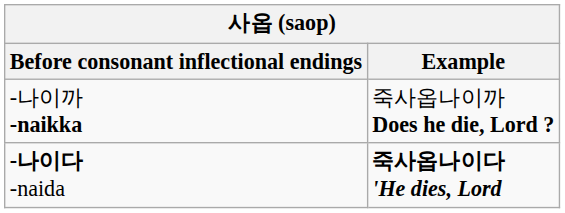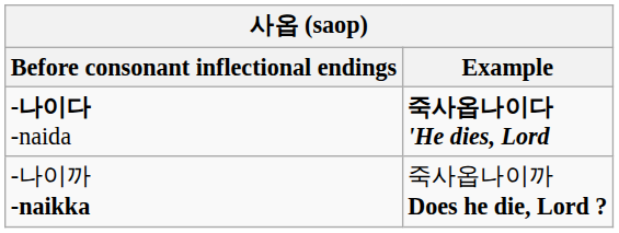 <table class="wikitable">
 <tr>
 <th colspan="2"><strong>사옵 (saop)</strong></th>
 </tr>
 <tr>
 <th>Before consonant inflectional endings</th>
 <th>Example</th>
 </tr>
 <tr>
+<td><strong>-나이다</strong><br>-naida</td>
+<td><strong>죽사옵나이다<em><br>'He dies, Lord</td>
+</tr>
+<tr>
 <td></strong>-나이까<strong><br>-naikka</td>
 <td></strong>죽사옵나이까<strong><br>Does he die, Lord ?</td>
 </tr>
-<tr>
-<td><strong>-나이다</strong><br>-naida</td>
-<td><strong>죽사옵나이다<em><br>'He dies, Lord</td>
-</tr>
 </table>
